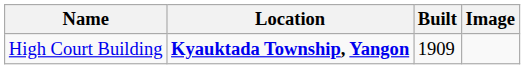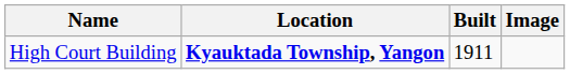 <table class="wikitable">
 <tr>
 <th>Name</th>
 <th>Location</th>
 <th>Built</th>
 <th>Image</th>
 </tr>
 <tr>
 <td><a href='#'>High Court Building</a></td>
 <td><strong><a href='#'>Kyauktada Township</a>, <a href='#'>Yangon</a></strong></td>
-<td>1909</td>
+<td>1911</td>
 <td></td>
 </tr>
 </table>
